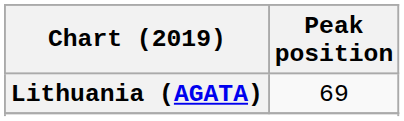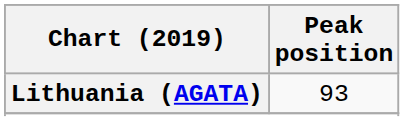 <table class="wikitable sortable plainrowheaders" style="text-align:center">
 <tr>
 <th scope="col">Chart (2019)</th>
 <th scope="col">Peak<br>position</th>
 </tr>
 <tr>
 <th scope="row">Lithuania (<a href='#'>AGATA</a>)</th>
-<td>69</td>
+<td>93</td>
 </tr>
 <tr>
 </tr>
 <tr>
 </tr>
 <tr>
 </tr>
 <tr>
 </tr>
 </table>
